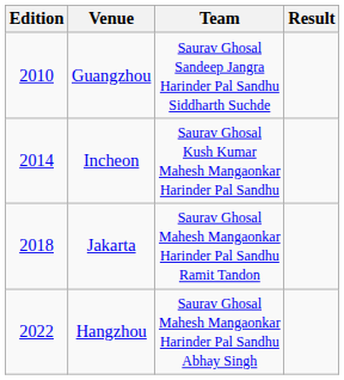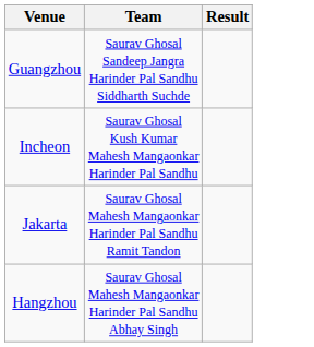 <table class="wikitable" style="text-align: center;">
 <tr>
-<th>Edition</th>
 <th>Venue</th>
 <th>Team</th>
 <th>Result</th>
 </tr>
 <tr>
-<td><a href='#'>2010</a></td>
 <td> <a href='#'>Guangzhou</a></td>
 <td><small><a href='#'>Saurav Ghosal</a><br><a href='#'>Sandeep Jangra</a><br><a href='#'>Harinder Pal Sandhu</a><br><a href='#'>Siddharth Suchde</a></small></td>
 <td></td>
 </tr>
 <tr>
-<td><a href='#'>2014</a></td>
 <td> <a href='#'>Incheon</a></td>
 <td><small><a href='#'>Saurav Ghosal</a><br><a href='#'>Kush Kumar</a><br><a href='#'>Mahesh Mangaonkar</a><br><a href='#'>Harinder Pal Sandhu</a></small></td>
 <td></td>
 </tr>
 <tr>
-<td><a href='#'>2018</a></td>
 <td> <a href='#'>Jakarta</a></td>
 <td><small><a href='#'>Saurav Ghosal</a><br><a href='#'>Mahesh Mangaonkar</a><br><a href='#'>Harinder Pal Sandhu</a><br><a href='#'>Ramit Tandon</a></small></td>
 <td></td>
 </tr>
 <tr>
-<td><a href='#'>2022</a></td>
 <td> <a href='#'>Hangzhou</a></td>
 <td><small><a href='#'>Saurav Ghosal</a><br><a href='#'>Mahesh Mangaonkar</a><br><a href='#'>Harinder Pal Sandhu</a><br><a href='#'>Abhay Singh</a></small></td>
 <td></td>
 </tr>
 </table>
